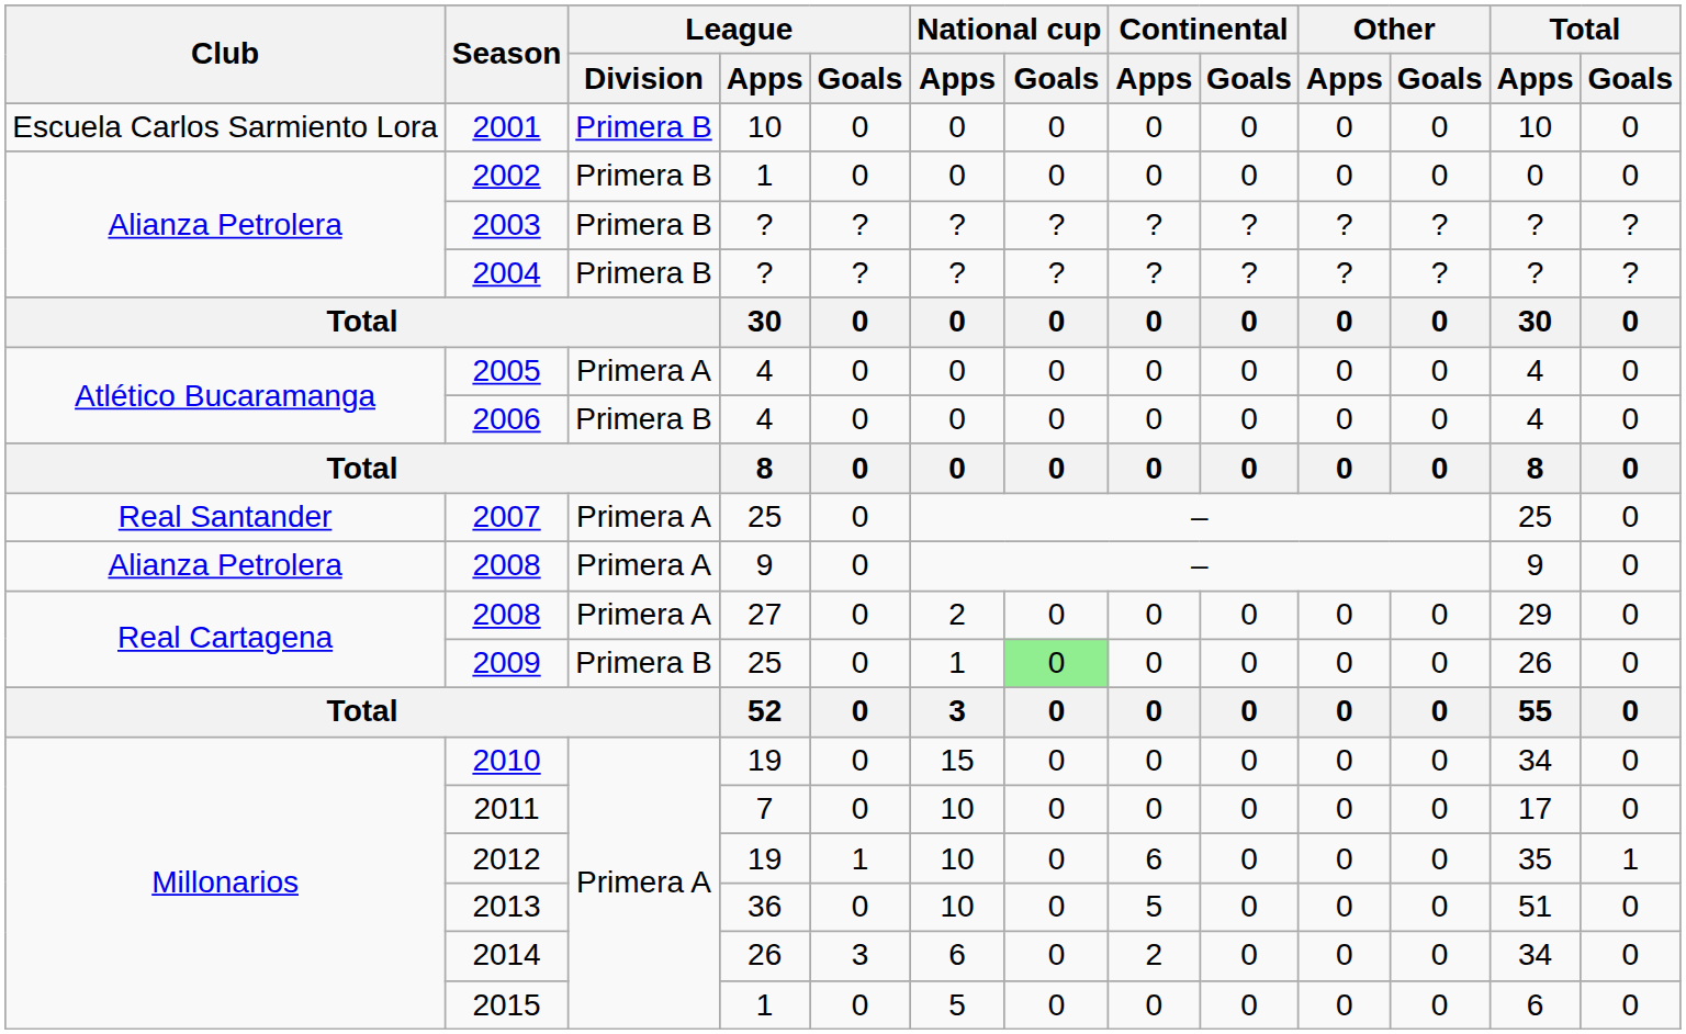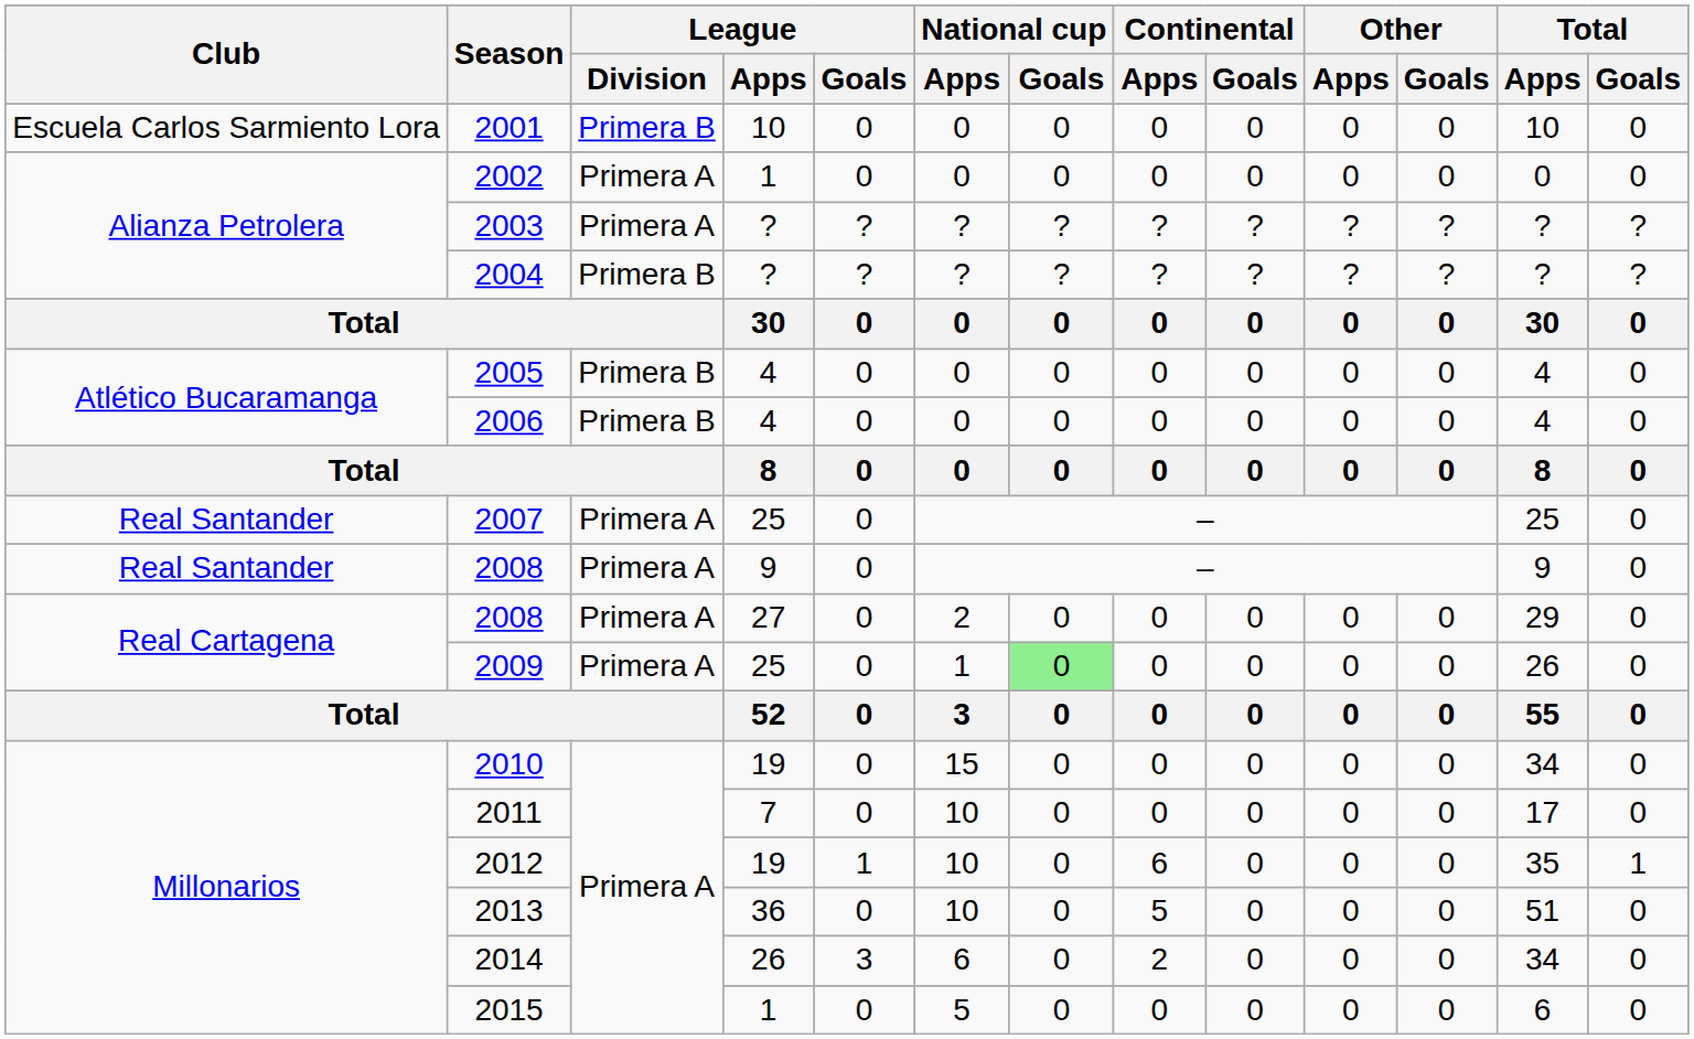 <table class="wikitable" style="text-align: center">
 <tr>
 <th rowspan="2">Club</th>
 <th rowspan="2">Season</th>
 <th colspan="3">League</th>
 <th colspan="2">National cup</th>
 <th colspan="2">Continental</th>
 <th colspan="2">Other</th>
 <th colspan="2">Total</th>
 </tr>
 <tr>
 <th>Division</th>
 <th>Apps</th>
 <th>Goals</th>
 <th>Apps</th>
 <th>Goals</th>
 <th>Apps</th>
 <th>Goals</th>
 <th>Apps</th>
 <th>Goals</th>
 <th>Apps</th>
 <th>Goals</th>
 </tr>
 <tr>
 <td>Escuela Carlos Sarmiento Lora</td>
 <td><a href='#'>2001</a></td>
 <td><a href='#'>Primera B</a></td>
 <td>10</td>
 <td>0</td>
 <td>0</td>
 <td>0</td>
 <td>0</td>
 <td>0</td>
 <td>0</td>
 <td>0</td>
 <td>10</td>
 <td>0</td>
 </tr>
 <tr>
 <td rowspan="3"><a href='#'>Alianza Petrolera</a></td>
 <td><a href='#'>2002</a></td>
-<td>Primera B</td>
+<td>Primera A</td>
 <td>1</td>
 <td>0</td>
 <td>0</td>
 <td>0</td>
 <td>0</td>
 <td>0</td>
 <td>0</td>
 <td>0</td>
 <td>0</td>
 <td>0</td>
 </tr>
 <tr>
 <td><a href='#'>2003</a></td>
-<td>Primera B</td>
+<td>Primera A</td>
 <td>?</td>
 <td>?</td>
 <td>?</td>
 <td>?</td>
 <td>?</td>
 <td>?</td>
 <td>?</td>
 <td>?</td>
 <td>?</td>
 <td>?</td>
 </tr>
 <tr>
 <td><a href='#'>2004</a></td>
 <td>Primera B</td>
 <td>?</td>
 <td>?</td>
 <td>?</td>
 <td>?</td>
 <td>?</td>
 <td>?</td>
 <td>?</td>
 <td>?</td>
 <td>?</td>
 <td>?</td>
 </tr>
 <tr>
 <th colspan="3">Total</th>
 <th>30</th>
 <th>0</th>
 <th>0</th>
 <th>0</th>
 <th>0</th>
 <th>0</th>
 <th>0</th>
 <th>0</th>
 <th>30</th>
 <th>0</th>
 </tr>
 <tr>
 <td rowspan="2"><a href='#'>Atlético Bucaramanga</a></td>
 <td><a href='#'>2005</a></td>
-<td>Primera A</td>
+<td>Primera B</td>
 <td>4</td>
 <td>0</td>
 <td>0</td>
 <td>0</td>
 <td>0</td>
 <td>0</td>
 <td>0</td>
 <td>0</td>
 <td>4</td>
 <td>0</td>
 </tr>
 <tr>
 <td><a href='#'>2006</a></td>
 <td>Primera B</td>
 <td>4</td>
 <td>0</td>
 <td>0</td>
 <td>0</td>
 <td>0</td>
 <td>0</td>
 <td>0</td>
 <td>0</td>
 <td>4</td>
 <td>0</td>
 </tr>
 <tr>
 <th colspan="3">Total</th>
 <th>8</th>
 <th>0</th>
 <th>0</th>
 <th>0</th>
 <th>0</th>
 <th>0</th>
 <th>0</th>
 <th>0</th>
 <th>8</th>
 <th>0</th>
 </tr>
 <tr>
 <td><a href='#'>Real Santander</a></td>
 <td><a href='#'>2007</a></td>
 <td>Primera A</td>
 <td>25</td>
 <td>0</td>
 <td colspan="6">–</td>
 <td>25</td>
 <td>0</td>
 </tr>
 <tr>
-<td><a href='#'>Alianza Petrolera</a></td>
+<td><a href='#'>Real Santander</a></td>
 <td><a href='#'>2008</a></td>
 <td>Primera A</td>
 <td>9</td>
 <td>0</td>
 <td colspan="6">–</td>
 <td>9</td>
 <td>0</td>
 </tr>
 <tr>
 <td rowspan="2"><a href='#'>Real Cartagena</a></td>
 <td><a href='#'> 2008</a></td>
 <td>Primera A</td>
 <td>27</td>
 <td>0</td>
 <td>2</td>
 <td>0</td>
 <td>0</td>
 <td>0</td>
 <td>0</td>
 <td>0</td>
 <td>29</td>
 <td>0</td>
 </tr>
 <tr>
 <td><a href='#'>2009</a></td>
-<td>Primera B</td>
+<td>Primera A</td>
 <td>25</td>
 <td>0</td>
 <td>1</td>
 <td style="background: lightgreen;">0</td>
 <td>0</td>
 <td>0</td>
 <td>0</td>
 <td>0</td>
 <td>26</td>
 <td>0</td>
 </tr>
 <tr>
 <th colspan="3">Total</th>
 <th>52</th>
 <th>0</th>
 <th>3</th>
 <th>0</th>
 <th>0</th>
 <th>0</th>
 <th>0</th>
 <th>0</th>
 <th>55</th>
 <th>0</th>
 </tr>
 <tr>
 <td rowspan= "6"><a href='#'> Millonarios</a></td>
 <td><a href='#'> 2010</a></td>
 <td rowspan = "6">Primera A</td>
 <td>19</td>
 <td>0</td>
 <td>15</td>
 <td>0</td>
 <td>0</td>
 <td>0</td>
 <td>0</td>
 <td>0</td>
 <td>34</td>
 <td>0</td>
 </tr>
 <tr>
 <td>2011</td>
 <td>7</td>
 <td>0</td>
 <td>10</td>
 <td>0</td>
 <td>0</td>
 <td>0</td>
 <td>0</td>
 <td>0</td>
 <td>17</td>
 <td>0</td>
 </tr>
 <tr>
 <td>2012</td>
 <td>19</td>
 <td>1</td>
 <td>10</td>
 <td>0</td>
 <td>6</td>
 <td>0</td>
 <td>0</td>
 <td>0</td>
 <td>35</td>
 <td>1</td>
 </tr>
 <tr>
 <td>2013</td>
 <td>36</td>
 <td>0</td>
 <td>10</td>
 <td>0</td>
 <td>5</td>
 <td>0</td>
 <td>0</td>
 <td>0</td>
 <td>51</td>
 <td>0</td>
 </tr>
 <tr>
 <td>2014</td>
 <td>26</td>
 <td>3</td>
 <td>6</td>
 <td>0</td>
 <td>2</td>
 <td>0</td>
 <td>0</td>
 <td>0</td>
 <td>34</td>
 <td>0</td>
 </tr>
 <tr>
 <td>2015</td>
 <td>1</td>
 <td>0</td>
 <td>5</td>
 <td>0</td>
 <td>0</td>
 <td>0</td>
 <td>0</td>
 <td>0</td>
 <td>6</td>
 <td>0</td>
 </tr>
 <tr>
 </tr>
 </table>
